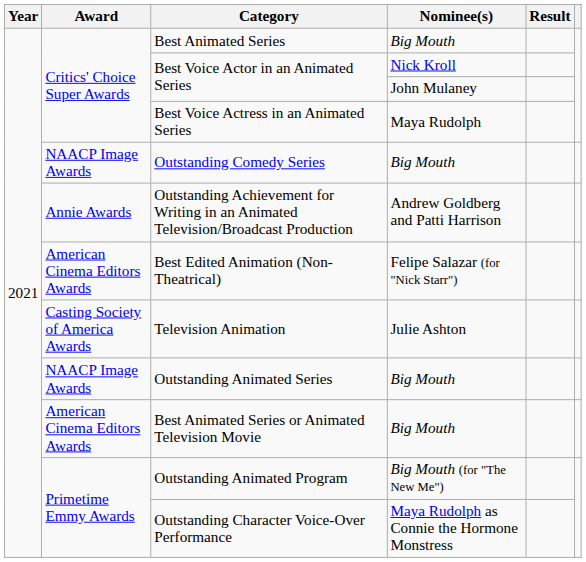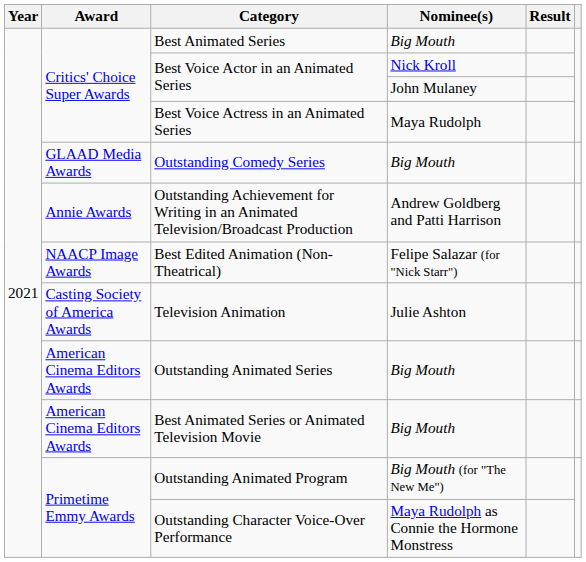 <table class="wikitable">
 <tr>
 <th>Year</th>
 <th>Award</th>
 <th>Category</th>
 <th>Nominee(s)</th>
 <th>Result</th>
 <th></th>
 </tr>
 <tr>
 <td rowspan="12">2021</td>
 <td rowspan="4"><a href='#'>Critics' Choice Super Awards</a></td>
 <td>Best Animated Series</td>
 <td><em>Big Mouth</em></td>
 <td></td>
 <td rowspan="4"></td>
 </tr>
 <tr>
 <td rowspan="2">Best Voice Actor in an Animated Series</td>
 <td><a href='#'>Nick Kroll</a></td>
 <td></td>
 </tr>
 <tr>
 <td>John Mulaney</td>
 <td></td>
 </tr>
 <tr>
 <td>Best Voice Actress in an Animated Series</td>
 <td>Maya Rudolph</td>
 <td></td>
 </tr>
 <tr>
-<td><a href='#'>NAACP Image Awards</a></td>
+<td><a href='#'>GLAAD Media Awards</a></td>
 <td><a href='#'>Outstanding Comedy Series</a></td>
 <td><em>Big Mouth</em></td>
 <td></td>
 <td></td>
 </tr>
 <tr>
 <td><a href='#'>Annie Awards</a></td>
 <td>Outstanding Achievement for Writing in an Animated Television/Broadcast Production</td>
 <td>Andrew Goldberg and Patti Harrison</td>
 <td></td>
 <td></td>
 </tr>
 <tr>
-<td><a href='#'>American Cinema Editors Awards</a></td>
+<td><a href='#'>NAACP Image Awards</a></td>
 <td>Best Edited Animation (Non-Theatrical)</td>
 <td>Felipe Salazar <small>(for "Nick Starr")</small></td>
 <td></td>
 <td></td>
 </tr>
 <tr>
 <td><a href='#'>Casting Society of America Awards</a></td>
 <td>Television Animation</td>
 <td>Julie Ashton</td>
 <td></td>
 <td></td>
 </tr>
 <tr>
-<td><a href='#'>NAACP Image Awards</a></td>
+<td><a href='#'>American Cinema Editors Awards</a></td>
 <td>Outstanding Animated Series</td>
 <td><em>Big Mouth</em></td>
 <td></td>
 <td></td>
 </tr>
 <tr>
 <td><a href='#'>American Cinema Editors Awards</a></td>
 <td>Best Animated Series or Animated Television Movie</td>
 <td><em>Big Mouth</em></td>
 <td></td>
 <td></td>
 </tr>
 <tr>
 <td rowspan="2"><a href='#'>Primetime Emmy Awards</a></td>
 <td>Outstanding Animated Program</td>
 <td><em>Big Mouth</em> <small>(for "The New Me")</small></td>
 <td></td>
 <td rowspan="2"></td>
 </tr>
 <tr>
 <td>Outstanding Character Voice-Over Performance</td>
 <td><a href='#'>Maya Rudolph</a> as Connie the Hormone Monstress</td>
 <td></td>
 </tr>
 </table>
